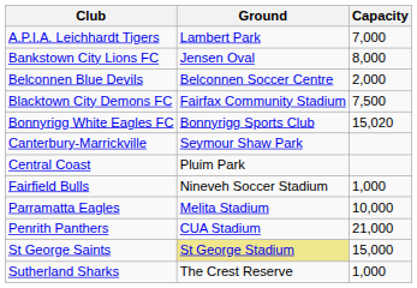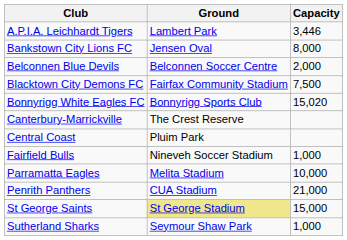 <table class="wikitable sortable" style="font-size:100%;">
 <tr>
 <th>Club</th>
 <th>Ground</th>
 <th>Capacity</th>
 </tr>
 <tr>
 <td><a href='#'>A.P.I.A. Leichhardt Tigers</a></td>
 <td><a href='#'>Lambert Park</a></td>
-<td>7,000</td>
+<td>3,446</td>
 </tr>
 <tr>
 <td><a href='#'>Bankstown City Lions FC</a></td>
 <td><a href='#'>Jensen Oval</a></td>
 <td>8,000</td>
 </tr>
 <tr>
 <td><a href='#'>Belconnen Blue Devils</a></td>
 <td><a href='#'>Belconnen Soccer Centre</a></td>
 <td>2,000</td>
 </tr>
 <tr>
 <td><a href='#'>Blacktown City Demons FC</a></td>
 <td><a href='#'>Fairfax Community Stadium</a></td>
 <td>7,500</td>
 </tr>
 <tr>
 <td><a href='#'>Bonnyrigg White Eagles FC</a></td>
 <td><a href='#'>Bonnyrigg Sports Club</a></td>
 <td>15,020</td>
 </tr>
 <tr>
 <td><a href='#'>Canterbury-Marrickville</a></td>
-<td><a href='#'>Seymour Shaw Park</a></td>
+<td>The Crest Reserve</td>
 <td></td>
 </tr>
 <tr>
 <td><a href='#'>Central Coast</a></td>
 <td>Pluim Park</td>
 <td></td>
 </tr>
 <tr>
 <td><a href='#'>Fairfield Bulls</a></td>
 <td>Nineveh Soccer Stadium</td>
 <td>1,000</td>
 </tr>
 <tr>
 <td><a href='#'>Parramatta Eagles</a></td>
 <td><a href='#'>Melita Stadium</a></td>
 <td>10,000</td>
 </tr>
 <tr>
 <td><a href='#'>Penrith Panthers</a></td>
 <td><a href='#'>CUA Stadium</a></td>
 <td>21,000</td>
 </tr>
 <tr>
 <td><a href='#'>St George Saints</a></td>
 <td style="background: khaki;"><a href='#'>St George Stadium</a></td>
 <td>15,000</td>
 </tr>
 <tr>
 <td><a href='#'>Sutherland Sharks</a></td>
-<td>The Crest Reserve</td>
+<td><a href='#'>Seymour Shaw Park</a></td>
 <td>1,000</td>
 </tr>
 </table>
